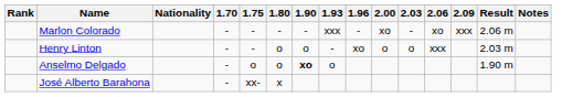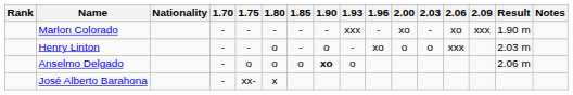 <table class="wikitable sortable" style="text-align:center">
 <tr>
 <th>Rank</th>
 <th>Name</th>
 <th>Nationality</th>
 <th>1.70</th>
 <th>1.75</th>
 <th>1.80</th>
+<th>1.85</th>
 <th>1.90</th>
 <th>1.93</th>
 <th>1.96</th>
 <th>2.00</th>
 <th>2.03</th>
 <th>2.06</th>
 <th>2.09</th>
 <th>Result</th>
 <th>Notes</th>
 </tr>
 <tr>
 <td></td>
 <td align=left><a href='#'>Marlon Colorado</a></td>
 <td align=left></td>
 <td>-</td>
 <td>-</td>
 <td>-</td>
 <td>-</td>
+<td>-</td>
 <td>xxx</td>
 <td>-</td>
 <td>xo</td>
 <td>-</td>
 <td>xo</td>
 <td>xxx</td>
-<td>2.06 m</td>
+<td>1.90 m</td>
 <td></td>
 </tr>
 <tr>
 <td></td>
 <td align=left><a href='#'>Henry Linton</a></td>
 <td align=left></td>
 <td>-</td>
 <td>-</td>
 <td>o</td>
+<td>-</td>
 <td>o</td>
 <td>-</td>
 <td>xo</td>
 <td>o</td>
 <td>o</td>
 <td>xxx</td>
 <td></td>
 <td>2.03 m</td>
 <td></td>
 </tr>
 <tr>
 <td></td>
 <td align=left><a href='#'>Anselmo Delgado</a></td>
 <td align=left></td>
 <td>-</td>
 <td>o</td>
 <td>o</td>
+<td>o</td>
 <td><strong>xo</strong></td>
 <td>o</td>
 <td></td>
 <td></td>
 <td></td>
 <td></td>
 <td></td>
-<td>1.90 m</td>
+<td>2.06 m</td>
 <td></td>
 </tr>
 <tr>
 <td></td>
 <td align=left><a href='#'>José Alberto Barahona</a></td>
 <td align=left></td>
 <td>-</td>
 <td>xx-</td>
 <td>x</td>
 <td></td>
 <td></td>
 <td></td>
 <td></td>
 <td></td>
 <td></td>
 <td></td>
 <td></td>
 <td></td>
+<td></td>
 </tr>
 </table>
